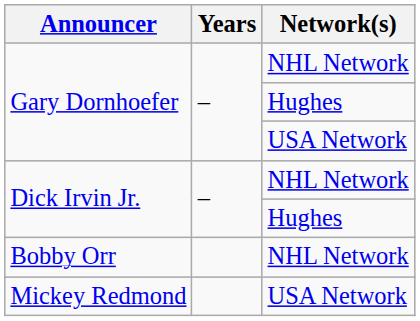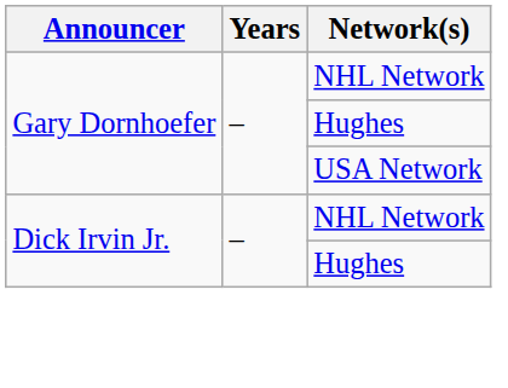 <table class="wikitable">
 <tr>
 <th><a href='#'>Announcer</a></th>
 <th>Years</th>
 <th>Network(s)</th>
 </tr>
 <tr>
 <td rowspan="3"><a href='#'>Gary Dornhoefer</a></td>
 <td rowspan="3">–</td>
 <td><a href='#'>NHL Network</a></td>
 </tr>
 <tr>
 <td><a href='#'>Hughes</a></td>
 </tr>
 <tr>
 <td><a href='#'>USA Network</a></td>
 </tr>
 <tr>
 <td rowspan="2"><a href='#'>Dick Irvin Jr.</a></td>
 <td rowspan="2">–</td>
 <td><a href='#'>NHL Network</a></td>
 </tr>
 <tr>
 <td><a href='#'>Hughes</a></td>
 </tr>
-<tr>
-<td><a href='#'>Bobby Orr</a></td>
-<td></td>
-<td><a href='#'>NHL Network</a></td>
-</tr>
-<tr>
-<td><a href='#'>Mickey Redmond</a></td>
-<td></td>
-<td><a href='#'>USA Network</a></td>
-</tr>
 </table>
